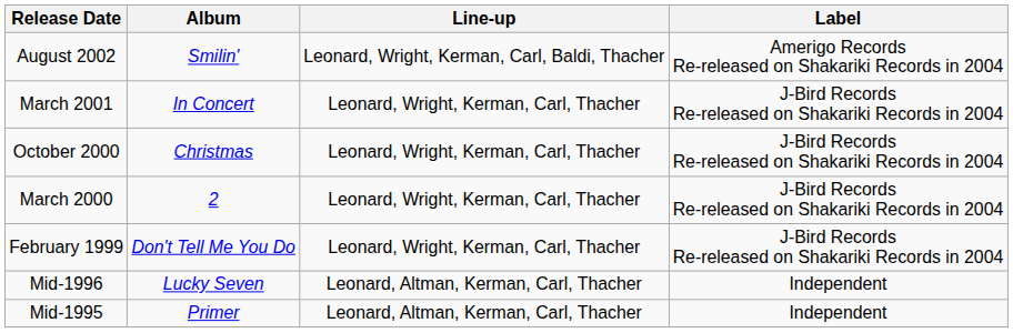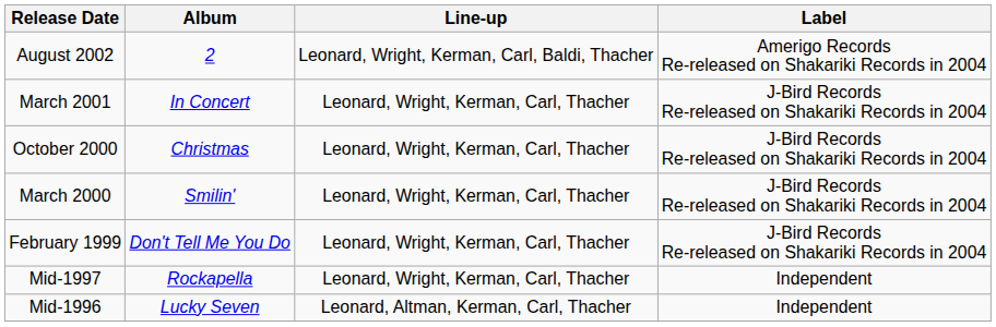 <table class="wikitable">
 <tr>
 <th align="left" valign="top"><strong>Release Date</strong></th>
 <th align="left" valign="top"><strong>Album</strong></th>
 <th align="left" valign="top"><strong>Line-up</strong></th>
 <th align="left" valign="top"><strong>Label</strong></th>
 </tr>
 <tr>
 <td align="center" valign="middle">August 2002</td>
-<td align="center" valign="middle"><em><a href='#'>Smilin'</a></em></td>
+<td align="center" valign="middle"><em><a href='#'>2</a></em></td>
 <td align="center" valign="middle">Leonard, Wright, Kerman, Carl, Baldi, Thacher</td>
 <td align="center" valign="middle">Amerigo Records<br>Re-released on Shakariki Records in 2004</td>
 </tr>
 <tr>
 <td align="center" valign="middle">March 2001</td>
 <td align="center" valign="middle"><em><a href='#'>In Concert</a></em></td>
 <td align="center" valign="middle">Leonard, Wright, Kerman, Carl, Thacher</td>
 <td align="center" valign="middle">J-Bird Records<br>Re-released on Shakariki Records in 2004</td>
 </tr>
 <tr>
 <td align="center" valign="middle">October 2000</td>
 <td align="center" valign="middle"><em><a href='#'>Christmas</a></em></td>
 <td align="center" valign="middle">Leonard, Wright, Kerman, Carl, Thacher</td>
 <td align="center" valign="middle">J-Bird Records<br>Re-released on Shakariki Records in 2004</td>
 </tr>
 <tr>
 <td align="center" valign="middle">March 2000</td>
-<td align="center" valign="middle"><em><a href='#'>2</a></em></td>
+<td align="center" valign="middle"><em><a href='#'>Smilin'</a></em></td>
 <td align="center" valign="middle">Leonard, Wright, Kerman, Carl, Thacher</td>
 <td align="center" valign="middle">J-Bird Records<br>Re-released on Shakariki Records in 2004</td>
 </tr>
 <tr>
 <td align="center" valign="middle">February 1999</td>
 <td align="center" valign="middle"><em><a href='#'>Don't Tell Me You Do</a></em></td>
 <td align="center" valign="middle">Leonard, Wright, Kerman, Carl, Thacher</td>
 <td align="center" valign="middle">J-Bird Records<br>Re-released on Shakariki Records in 2004</td>
 </tr>
 <tr>
+<td align="center" valign="middle">Mid-1997</td>
+<td align="center" valign="middle"><em><a href='#'>Rockapella</a></em></td>
+<td align="center" valign="middle">Leonard, Wright, Kerman, Carl, Thacher</td>
+<td align="center" valign="middle">Independent</td>
+</tr>
+<tr>
 <td align="center" valign="middle">Mid-1996</td>
 <td align="center" valign="middle"><em><a href='#'>Lucky Seven</a></em></td>
 <td align="center" valign="middle">Leonard, Altman, Kerman, Carl, Thacher</td>
 <td align="center" valign="middle">Independent</td>
 </tr>
 <tr>
-<td align="center" valign="middle">Mid-1995</td>
-<td align="center" valign="middle"><em><a href='#'>Primer</a></em></td>
-<td align="center" valign="middle">Leonard, Altman, Kerman, Carl, Thacher</td>
-<td align="center" valign="middle">Independent</td>
-</tr>
-<tr>
 </tr>
 </table>
